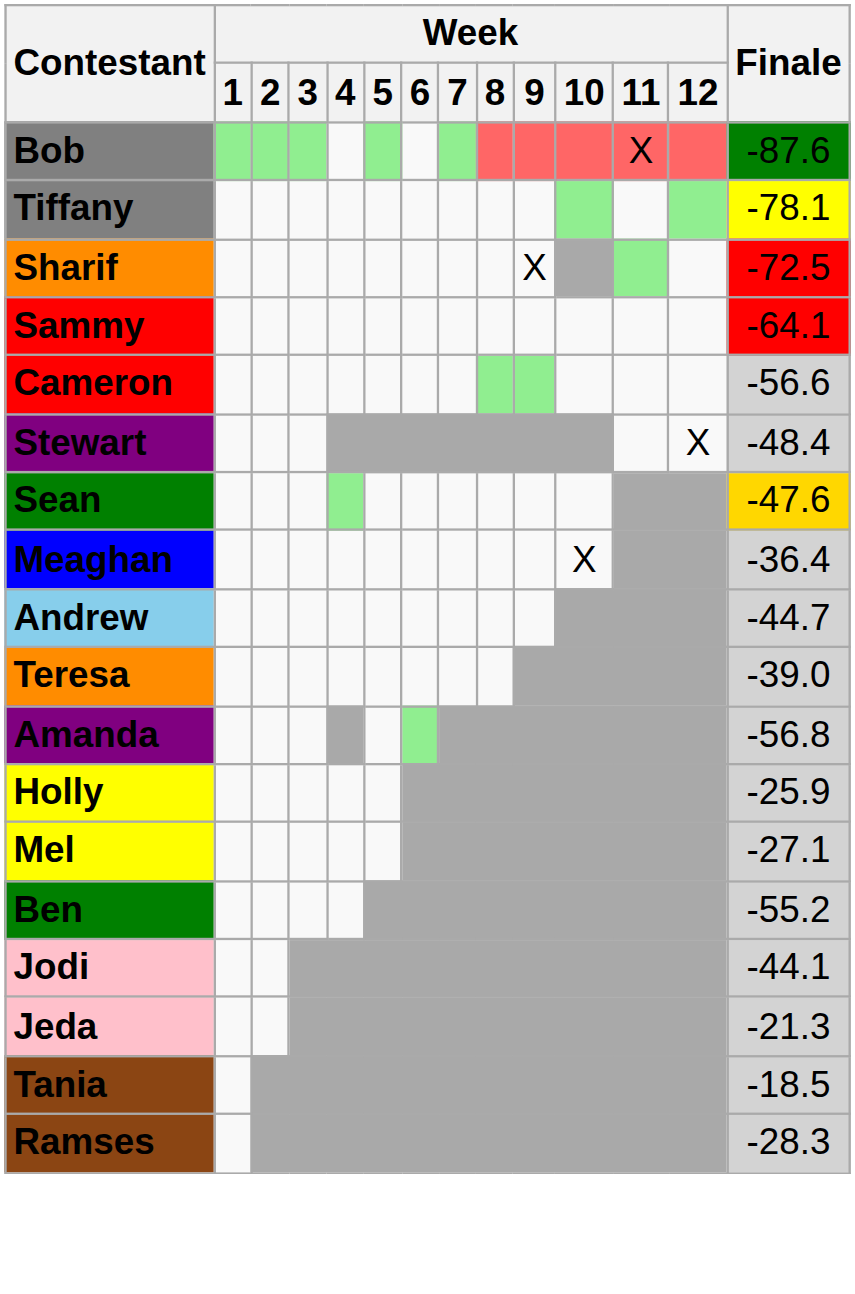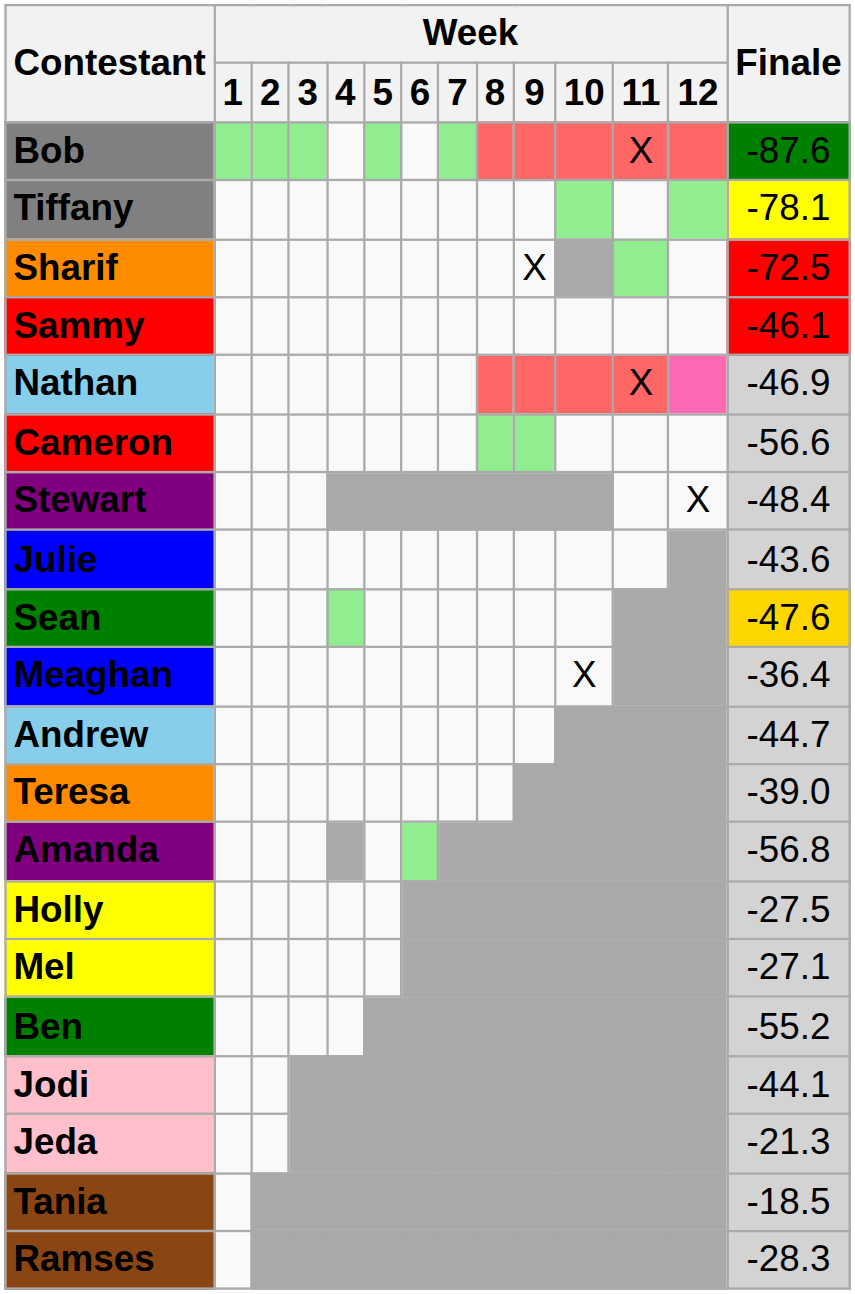 <table class="wikitable" style="margin:auto;">
 <tr>
 <th rowspan=2>Contestant</th>
 <th colspan="12">Week</th>
 <th rowspan=2>Finale</th>
 </tr>
 <tr>
 <th>1</th>
 <th>2</th>
 <th>3</th>
 <th>4</th>
 <th>5</th>
 <th>6</th>
 <th>7</th>
 <th>8</th>
 <th>9</th>
 <th>10</th>
 <th>11</th>
 <th>12</th>
 </tr>
 <tr>
 <td style="background:gray;"><strong>Bob</strong></td>
 <td style="text-align:center; background:lightgreen;"></td>
 <td style="text-align:center; background:lightgreen;"></td>
 <td style="text-align:center; background:lightgreen;"></td>
 <td style="text-align:center;"></td>
 <td style="text-align:center; background:lightgreen;"></td>
 <td style="text-align:center;"></td>
 <td style="text-align:center; background:lightgreen;"></td>
 <td style="text-align:center; background:#f66;"></td>
 <td style="text-align:center; background:#f66;"></td>
 <td style="text-align:center; background:#f66;"></td>
 <td style="text-align:center; background:#f66;">X</td>
 <td style="text-align:center; background:#f66;"></td>
 <td style="text-align:center; background:green;">-87.6</td>
 </tr>
 <tr>
 <td style="background:gray;"><strong>Tiffany</strong></td>
 <td style="text-align:center;"></td>
 <td style="text-align:center;"></td>
 <td style="text-align:center;"></td>
 <td style="text-align:center;"></td>
 <td style="text-align:center;"></td>
 <td style="text-align:center;"></td>
 <td style="text-align:center;"></td>
 <td style="text-align:center;"></td>
 <td style="text-align:center;"></td>
 <td style="text-align:center; background:lightgreen;"></td>
 <td style="text-align:center;"></td>
 <td style="text-align:center; background:lightgreen;"></td>
 <td style="text-align:center; background:Yellow;">-78.1</td>
 </tr>
 <tr>
 <td style="background:darkorange;"><strong>Sharif</strong></td>
 <td style="text-align:center;"></td>
 <td style="text-align:center;"></td>
 <td style="text-align:center;"></td>
 <td style="text-align:center;"></td>
 <td style="text-align:center;"></td>
 <td style="text-align:center;"></td>
 <td style="text-align:center;"></td>
 <td style="text-align:center;"></td>
 <td style="text-align:center;">X</td>
 <td style="background:darkgrey;"></td>
 <td style="text-align:center; background:lightgreen;"></td>
 <td style="text-align:center;"></td>
 <td style="text-align:center; background:red;">-72.5</td>
 </tr>
 <tr>
 <td style="background:red;"><span><strong>Sammy</strong></span></td>
 <td style="text-align:center;"></td>
 <td style="text-align:center;"></td>
 <td style="text-align:center;"></td>
 <td style="text-align:center;"></td>
 <td style="text-align:center;"></td>
 <td style="text-align:center;"></td>
 <td style="text-align:center;"></td>
 <td style="text-align:center;"></td>
 <td style="text-align:center;"></td>
 <td style="text-align:center;"></td>
 <td style="text-align:center;"></td>
 <td style="text-align:center;"></td>
-<td style="text-align:center; background:red;">-64.1</td>
+<td style="text-align:center; background:red;">-46.1</td>
+</tr>
+<tr>
+<td style="background:skyblue;"><strong>Nathan</strong></td>
+<td style="text-align:center;"></td>
+<td style="text-align:center;"></td>
+<td style="text-align:center;"></td>
+<td style="text-align:center;"></td>
+<td style="text-align:center;"></td>
+<td style="text-align:center;"></td>
+<td style="text-align:center;"></td>
+<td style="text-align:center; background:#f66;"></td>
+<td style="text-align:center; background:#f66;"></td>
+<td style="text-align:center; background:#f66;"></td>
+<td style="text-align:center; background:#f66;">X</td>
+<td style="text-align:center; background:hotpink;"></td>
+<td style="text-align:center; background:lightgrey;">-46.9</td>
 </tr>
 <tr>
 <td style="background:red;"><span><strong>Cameron</strong></span></td>
 <td style="text-align:center;"></td>
 <td style="text-align:center;"></td>
 <td style="text-align:center;"></td>
 <td style="text-align:center;"></td>
 <td style="text-align:center;"></td>
 <td style="text-align:center;"></td>
 <td style="text-align:center;"></td>
 <td style="text-align:center; background:lightgreen;"></td>
 <td style="text-align:center; background:lightgreen;"></td>
 <td style="text-align:center;"></td>
 <td style="text-align:center;"></td>
 <td style="text-align:center;"></td>
 <td style="background:lightgrey; text-align:center;">-56.6</td>
 </tr>
 <tr>
 <td style="background:purple;"><span><strong>Stewart</strong></span></td>
 <td style="text-align:center;"></td>
 <td style="text-align:center;"></td>
 <td style="text-align:center;"></td>
 <td style="background:darkgrey;" colspan="7"></td>
 <td style="text-align:center;"></td>
 <td style="text-align:center;">X</td>
 <td style="background:lightgrey; text-align:center;">-48.4</td>
+</tr>
+<tr>
+<td style="background:blue;"><span><strong>Julie</strong></span></td>
+<td style="text-align:center;"></td>
+<td style="text-align:center;"></td>
+<td style="text-align:center;"></td>
+<td style="text-align:center;"></td>
+<td style="text-align:center;"></td>
+<td style="text-align:center;"></td>
+<td style="text-align:center;"></td>
+<td style="text-align:center;"></td>
+<td style="text-align:center;"></td>
+<td style="text-align:center;"></td>
+<td style="text-align:center;"></td>
+<td style="background:darkgrey;"></td>
+<td style="background:lightgrey; text-align:center;">-43.6</td>
 </tr>
 <tr>
 <td style="background:green;"><span><strong>Sean</strong></span></td>
 <td style="text-align:center;"></td>
 <td style="text-align:center;"></td>
 <td style="text-align:center;"></td>
 <td style="text-align:center; background:lightgreen;"></td>
 <td style="text-align:center;"></td>
 <td style="text-align:center;"></td>
 <td style="text-align:center;"></td>
 <td style="text-align:center;"></td>
 <td style="text-align:center;"></td>
 <td style="text-align:center;"></td>
 <td style="background:darkgrey;" colspan="2"></td>
 <td style="background:gold; text-align:center;">-47.6</td>
 </tr>
 <tr>
 <td style="background:blue;"><span><strong>Meaghan</strong></span></td>
 <td style="text-align:center;"></td>
 <td style="text-align:center;"></td>
 <td style="text-align:center;"></td>
 <td style="text-align:center;"></td>
 <td style="text-align:center;"></td>
 <td style="text-align:center;"></td>
 <td style="text-align:center;"></td>
 <td style="text-align:center;"></td>
 <td style="text-align:center;"></td>
 <td style="text-align:center;">X</td>
 <td style="background:darkgrey;" colspan="2"></td>
 <td style="background:lightgrey; text-align:center;">-36.4</td>
 </tr>
 <tr>
 <td style="background:skyblue;"><strong>Andrew</strong></td>
 <td style="text-align:center;"></td>
 <td style="text-align:center;"></td>
 <td style="text-align:center;"></td>
 <td style="text-align:center;"></td>
 <td style="text-align:center;"></td>
 <td style="text-align:center;"></td>
 <td style="text-align:center;"></td>
 <td style="text-align:center;"></td>
 <td style="text-align:center;"></td>
 <td style="background:darkgrey;" colspan="3"></td>
 <td style="background:lightgrey; text-align:center;">-44.7</td>
 </tr>
 <tr>
 <td style="background:darkorange;"><strong>Teresa</strong></td>
 <td style="text-align:center;"></td>
 <td style="text-align:center;"></td>
 <td style="text-align:center;"></td>
 <td style="text-align:center;"></td>
 <td style="text-align:center;"></td>
 <td style="text-align:center;"></td>
 <td style="text-align:center;"></td>
 <td style="text-align:center;"></td>
 <td style="background:darkgrey;" colspan="4"></td>
 <td style="background:lightgrey; text-align:center;">-39.0</td>
 </tr>
 <tr>
 <td style="background:purple;"><span><strong>Amanda</strong></span></td>
 <td style="text-align:center;"></td>
 <td style="text-align:center;"></td>
 <td style="text-align:center;"></td>
 <td style="background:darkgrey;"></td>
 <td style="text-align:center;"></td>
 <td style="text-align:center; background:lightgreen;"></td>
 <td colspan="6" style="background:darkgrey;"></td>
 <td style="background:lightgrey; text-align:center;">-56.8</td>
 </tr>
 <tr>
 <td style="background:yellow;"><strong>Holly</strong></td>
 <td style="text-align:center;"></td>
 <td style="text-align:center;"></td>
 <td style="text-align:center;"></td>
 <td style="text-align:center;"></td>
 <td style="text-align:center;"></td>
 <td colspan="7" style="background:darkgrey;"></td>
-<td style="background:lightgrey; text-align:center;">-25.9</td>
+<td style="background:lightgrey; text-align:center;">-27.5</td>
 </tr>
 <tr>
 <td style="background:yellow;"><strong>Mel</strong></td>
 <td style="text-align:center;"></td>
 <td style="text-align:center;"></td>
 <td style="text-align:center;"></td>
 <td style="text-align:center;"></td>
 <td style="text-align:center;"></td>
 <td colspan="7" style="background:darkgrey;"></td>
 <td style="background:lightgrey; text-align:center;">-27.1</td>
 </tr>
 <tr>
 <td style="background:green;"><span><strong>Ben</strong></span></td>
 <td style="text-align:center;"></td>
 <td style="text-align:center;"></td>
 <td style="text-align:center;"></td>
 <td style="text-align:center;"></td>
 <td colspan="8" style="background:darkgrey;"></td>
 <td style="background:lightgrey; text-align:center;">-55.2</td>
 </tr>
 <tr>
 <td style="background:pink;"><strong>Jodi</strong></td>
 <td style="text-align:center;"></td>
 <td style="text-align:center;"></td>
 <td colspan="10" style="background:darkgrey;"></td>
 <td style="background:lightgrey; text-align:center;">-44.1</td>
 </tr>
 <tr>
 <td style="background:pink;"><strong>Jeda</strong></td>
 <td style="text-align:center;"></td>
 <td style="text-align:center;"></td>
 <td colspan="10" style="background:darkgrey;"></td>
 <td style="background:lightgrey; text-align:center;">-21.3</td>
 </tr>
 <tr>
 <td style="background:saddlebrown;"><span><strong>Tania</strong></span></td>
 <td style="text-align:center;"></td>
 <td colspan="11" style="background:darkgrey;"></td>
 <td style="background:lightgrey; text-align:center;">-18.5</td>
 </tr>
 <tr>
 <td style="background:saddlebrown;"><span><strong>Ramses</strong></span></td>
 <td style="text-align:center;"></td>
 <td colspan="11" style="background:darkgrey;"></td>
 <td style="background:lightgrey; text-align:center;">-28.3</td>
 </tr>
 </table>
